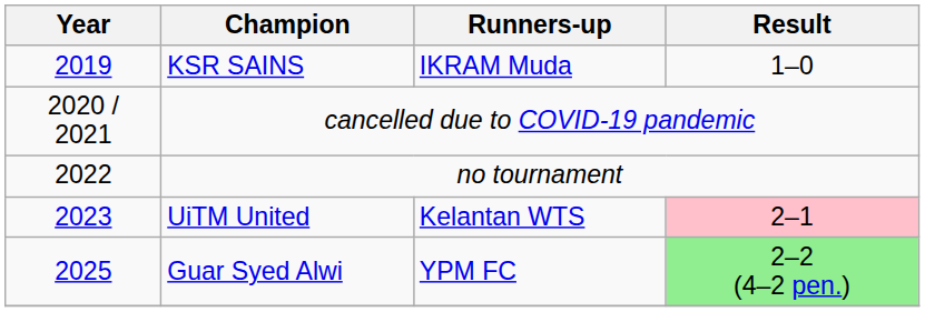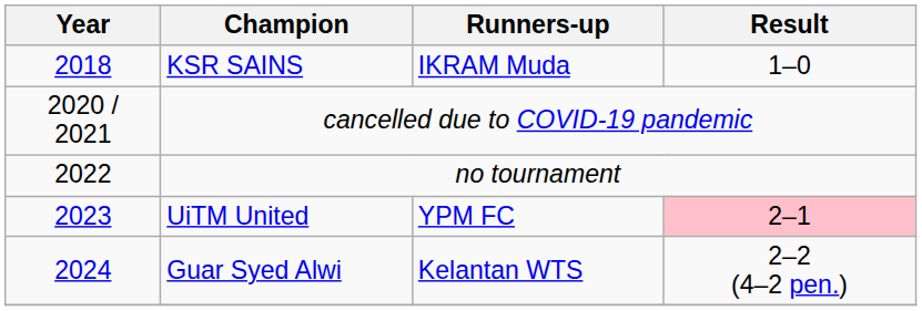 <table class=wikitable>
 <tr>
 <th width=90>Year</th>
 <th width=150>Champion</th>
 <th width=150>Runners-up</th>
 <th width=150>Result</th>
 </tr>
 <tr>
-<td align=center><a href='#'>2019</a></td>
+<td align=center><a href='#'>2018</a></td>
 <td> <a href='#'>KSR SAINS</a></td>
 <td> <a href='#'>IKRAM Muda</a></td>
 <td align=center>1–0</td>
 </tr>
 <tr>
 <td align=center>2020 /<br> 2021</td>
 <td colspan=4 align=center><em>cancelled due to <a href='#'>COVID-19 pandemic</a></em></td>
 </tr>
 <tr>
 <td align=center>2022</td>
 <td colspan=4 align=center><em>no tournament</em></td>
 </tr>
 <tr>
 <td align=center><a href='#'>2023</a></td>
 <td> <a href='#'>UiTM United</a></td>
-<td> <a href='#'>Kelantan WTS</a></td>
+<td> <a href='#'>YPM FC</a></td>
 <td align=center style="background: pink;">2–1</td>
 </tr>
 <tr>
-<td align=center><a href='#'>2025</a></td>
+<td align=center><a href='#'>2024</a></td>
 <td> <a href='#'>Guar Syed Alwi</a></td>
-<td> <a href='#'>YPM FC</a></td>
-<td align=center style="background: lightgreen;">2–2 <br>(4–2 <a href='#'>pen.</a>)</td>
+<td> <a href='#'>Kelantan WTS</a></td>
+<td align=center>2–2 <br>(4–2 <a href='#'>pen.</a>)</td>
 </tr>
 <tr>
 </tr>
 </table>
